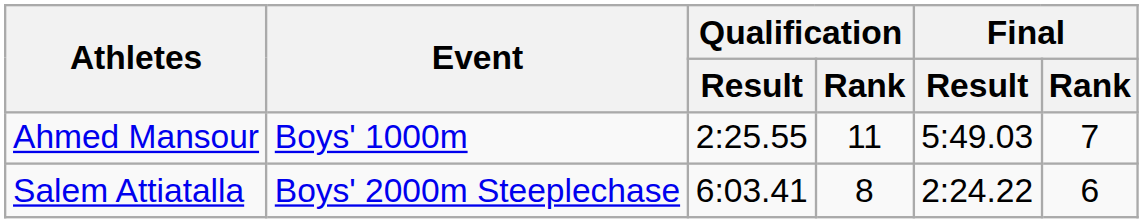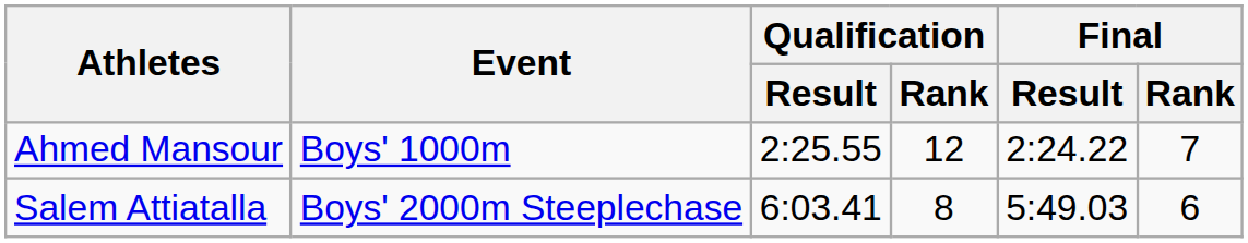 <table class="wikitable" border="1" style="font-size:90%">
 <tr>
 <th rowspan=2>Athletes</th>
 <th rowspan=2>Event</th>
 <th colspan=2>Qualification</th>
 <th colspan=2>Final</th>
 </tr>
 <tr>
 <th>Result</th>
 <th>Rank</th>
 <th>Result</th>
 <th>Rank</th>
 </tr>
 <tr>
 <td><a href='#'>Ahmed Mansour</a></td>
 <td><a href='#'>Boys' 1000m</a></td>
 <td align=center>2:25.55</td>
-<td align=center>11 <strong></strong></td>
-<td align=center>5:49.03</td>
+<td align=center>12 <strong></strong></td>
+<td align=center>2:24.22</td>
 <td align=center>7</td>
 </tr>
 <tr>
 <td><a href='#'>Salem Attiatalla</a></td>
 <td><a href='#'>Boys' 2000m Steeplechase</a></td>
 <td align=center>6:03.41</td>
 <td align=center>8 <strong></strong></td>
-<td align=center>2:24.22</td>
+<td align=center>5:49.03</td>
 <td align=center>6</td>
 </tr>
 </table>
